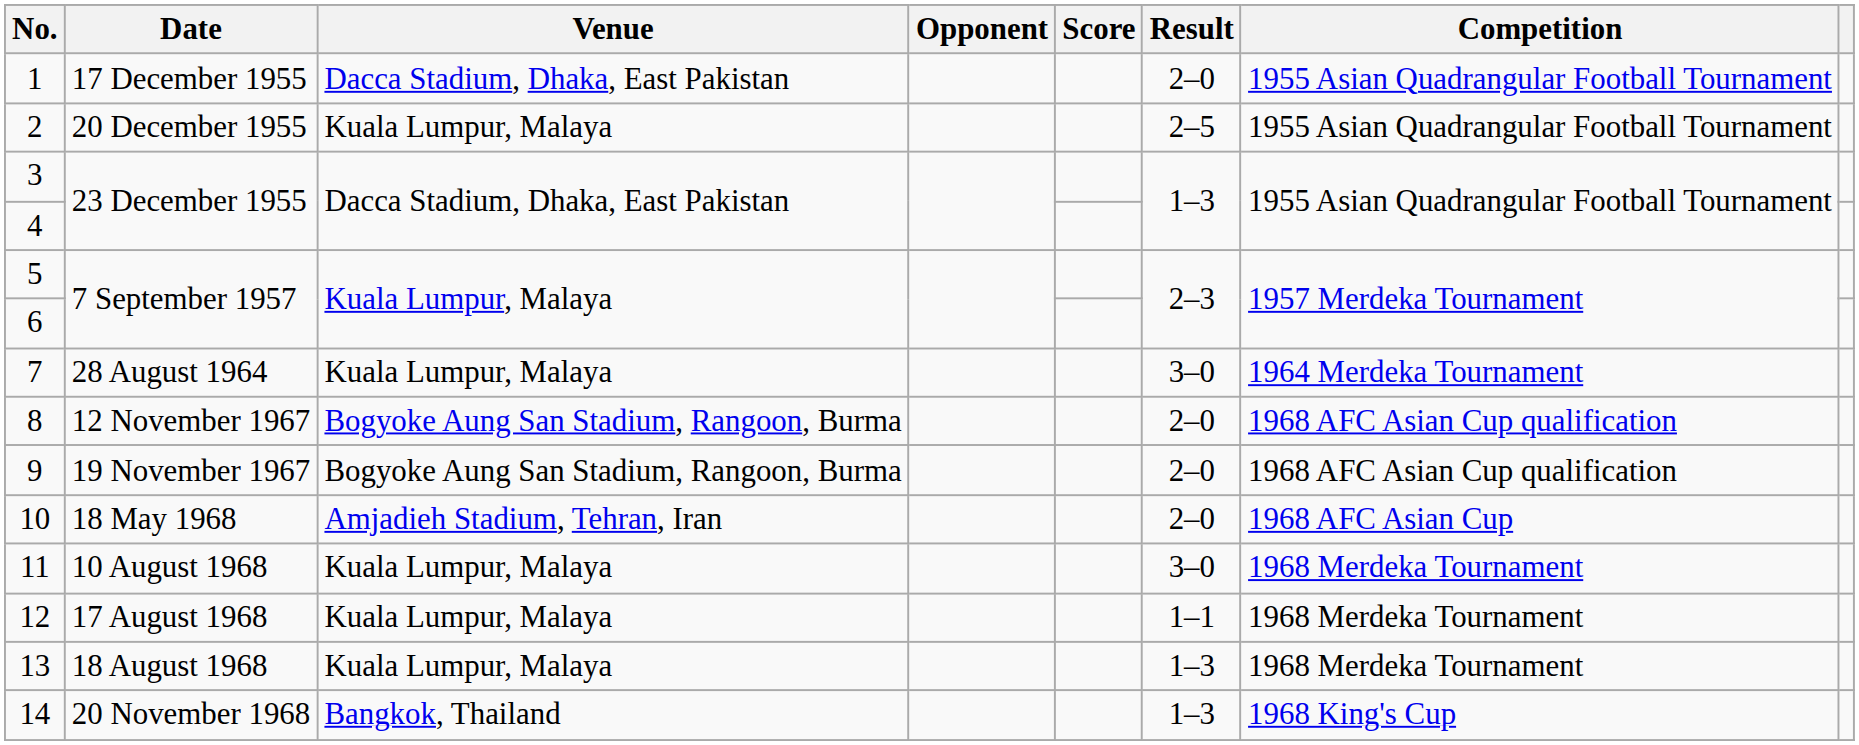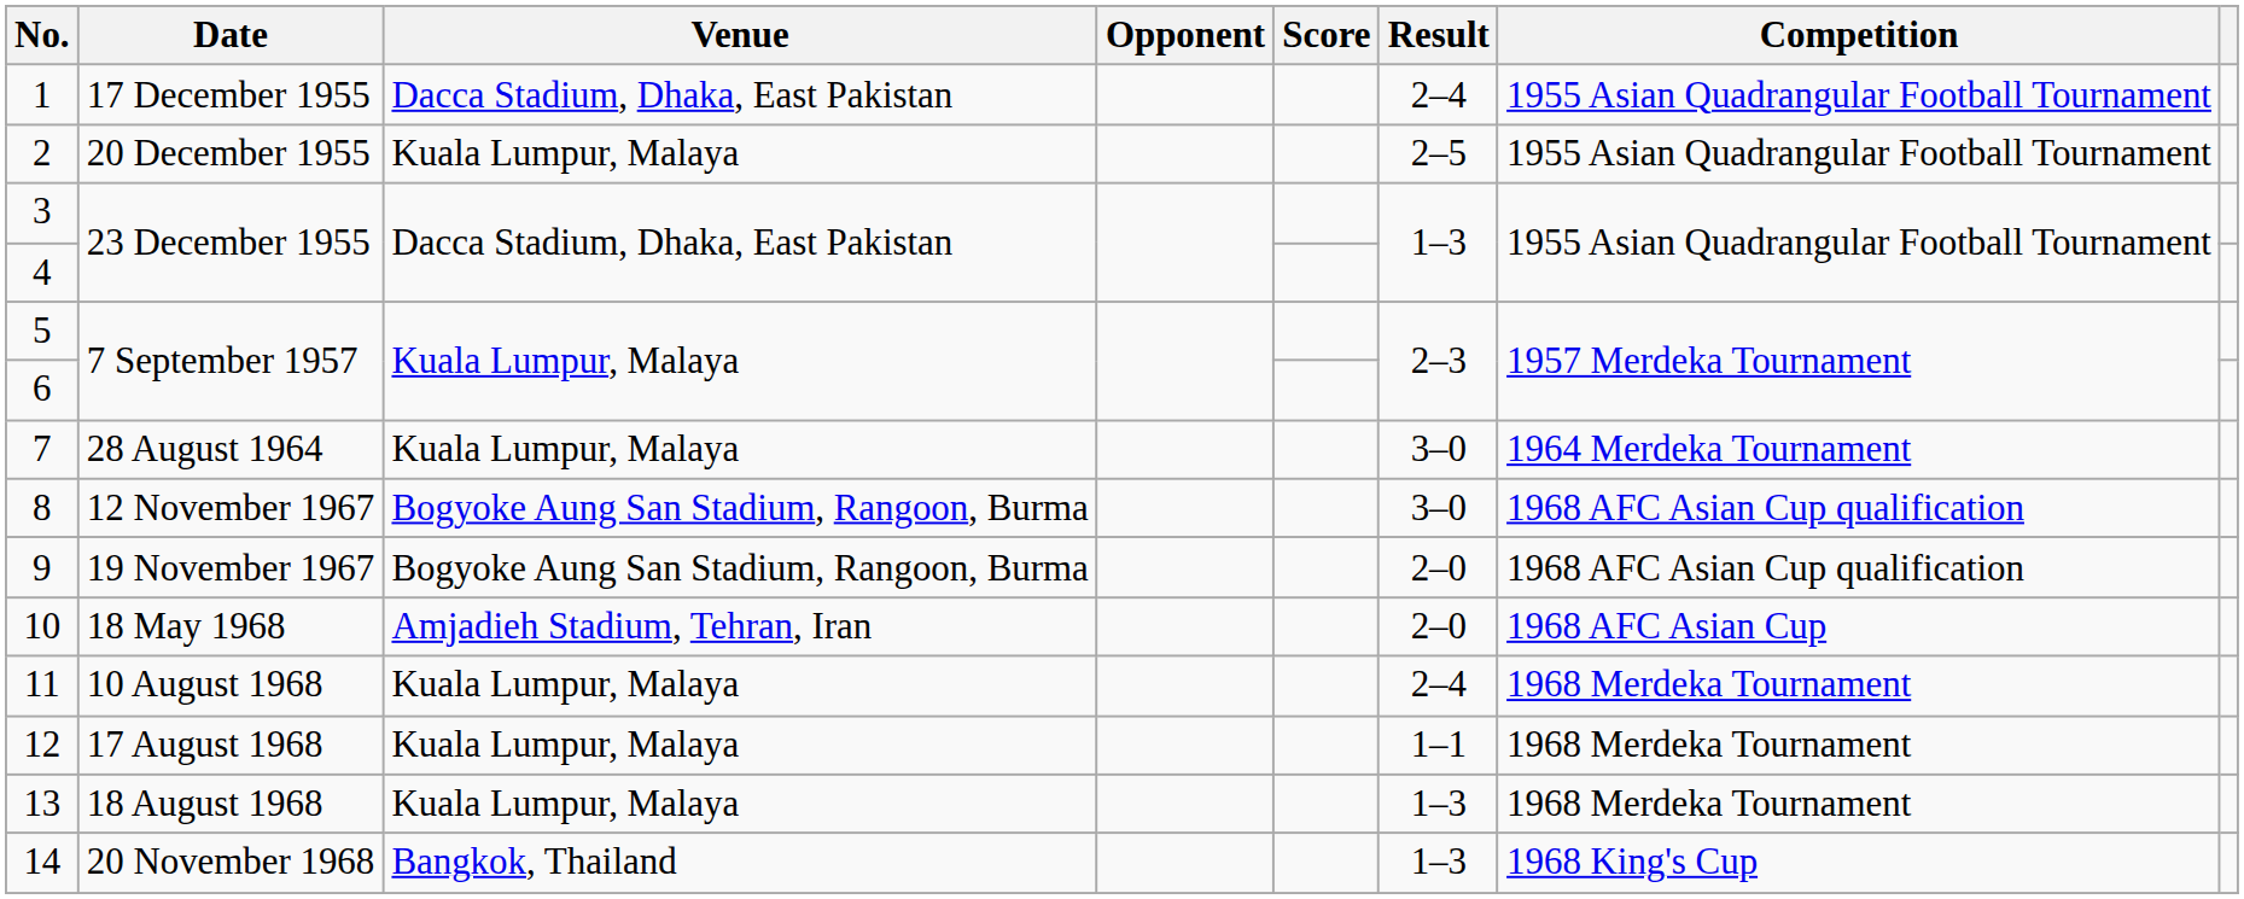 <table class="wikitable plainrowheaders sortable">
 <tr>
 <th scope="col">No.</th>
 <th scope="col">Date</th>
 <th scope="col">Venue</th>
 <th scope="col">Opponent</th>
 <th scope="col">Score</th>
 <th scope="col">Result</th>
 <th scope="col">Competition</th>
 <th scope="col" class="unsortable"></th>
 </tr>
 <tr>
 <td align="center">1</td>
 <td>17 December 1955</td>
 <td><a href='#'>Dacca Stadium</a>, <a href='#'>Dhaka</a>, East Pakistan</td>
 <td></td>
 <td align="center"></td>
-<td align="center">2–0</td>
+<td align="center">2–4</td>
 <td><a href='#'>1955 Asian Quadrangular Football Tournament</a></td>
 <td></td>
 </tr>
 <tr>
 <td align="center">2</td>
 <td>20 December 1955</td>
 <td>Kuala Lumpur, Malaya</td>
 <td></td>
 <td align="center"></td>
 <td align="center">2–5</td>
 <td>1955 Asian Quadrangular Football Tournament</td>
 <td></td>
 </tr>
 <tr>
 <td align="center">3</td>
 <td rowspan="2">23 December 1955</td>
 <td rowspan="2">Dacca Stadium, Dhaka, East Pakistan</td>
 <td rowspan="2"></td>
 <td align="center"></td>
 <td rowspan="2" align="center">1–3</td>
 <td rowspan="2">1955 Asian Quadrangular Football Tournament</td>
 <td></td>
 </tr>
 <tr>
 <td align="center">4</td>
 <td align="center"></td>
 <td></td>
 </tr>
 <tr>
 <td align="center">5</td>
 <td rowspan="2">7 September 1957</td>
 <td rowspan="2"><a href='#'>Kuala Lumpur</a>, Malaya</td>
 <td rowspan="2"></td>
 <td align="center"></td>
 <td rowspan="2" align="center">2–3</td>
 <td rowspan="2"><a href='#'>1957 Merdeka Tournament</a></td>
 <td></td>
 </tr>
 <tr>
 <td align="center">6</td>
 <td></td>
 <td></td>
 </tr>
 <tr>
 <td align="center">7</td>
 <td>28 August 1964</td>
 <td>Kuala Lumpur, Malaya</td>
 <td></td>
 <td></td>
 <td align="center">3–0</td>
 <td><a href='#'>1964 Merdeka Tournament</a></td>
 <td></td>
 </tr>
 <tr>
 <td align="center">8</td>
 <td>12 November 1967</td>
 <td><a href='#'>Bogyoke Aung San Stadium</a>, <a href='#'>Rangoon</a>, Burma</td>
 <td></td>
 <td></td>
-<td align="center">2–0</td>
+<td align="center">3–0</td>
 <td><a href='#'>1968 AFC Asian Cup qualification</a></td>
 <td></td>
 </tr>
 <tr>
 <td align="center">9</td>
 <td>19 November 1967</td>
 <td>Bogyoke Aung San Stadium, Rangoon, Burma</td>
 <td></td>
 <td></td>
 <td align="center">2–0</td>
 <td>1968 AFC Asian Cup qualification</td>
 <td></td>
 </tr>
 <tr>
 <td align="center">10</td>
 <td>18 May 1968</td>
 <td><a href='#'>Amjadieh Stadium</a>, <a href='#'>Tehran</a>, Iran</td>
 <td></td>
 <td></td>
 <td align="center">2–0</td>
 <td><a href='#'>1968 AFC Asian Cup</a></td>
 <td></td>
 </tr>
 <tr>
 <td align="center">11</td>
 <td>10 August 1968</td>
 <td>Kuala Lumpur, Malaya</td>
 <td></td>
 <td></td>
-<td align="center">3–0</td>
+<td align="center">2–4</td>
 <td><a href='#'>1968 Merdeka Tournament</a></td>
 <td></td>
 </tr>
 <tr>
 <td align="center">12</td>
 <td>17 August 1968</td>
 <td>Kuala Lumpur, Malaya</td>
 <td></td>
 <td></td>
 <td align="center">1–1</td>
 <td>1968 Merdeka Tournament</td>
 <td></td>
 </tr>
 <tr>
 <td align="center">13</td>
 <td>18 August 1968</td>
 <td>Kuala Lumpur, Malaya</td>
 <td></td>
 <td></td>
 <td align="center">1–3</td>
 <td>1968 Merdeka Tournament</td>
 <td></td>
 </tr>
 <tr>
 <td align="center">14</td>
 <td>20 November 1968</td>
 <td><a href='#'>Bangkok</a>, Thailand</td>
 <td></td>
 <td></td>
 <td align="center">1–3</td>
 <td><a href='#'>1968 King's Cup</a></td>
 <td></td>
 </tr>
 <tr>
 </tr>
 </table>
